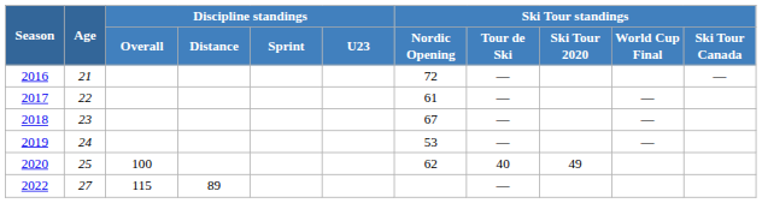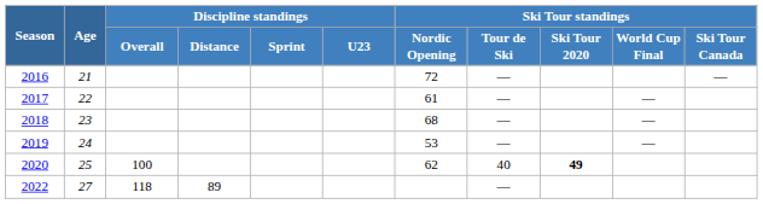 <table class="wikitable" style="font-size:95%; text-align:center; border:grey solid 1px; border-collapse:collapse; background:#ffffff;">
 <tr>
 <th style="background-color:#369; color:white; width:60px;" rowspan="2"> Season </th>
 <th style="background-color:#369; color:white; width:40px;" rowspan="2"> Age </th>
 <th style="background-color:#4180be; color:white;" colspan="4">Discipline standings</th>
 <th style="background-color:#4180be; color:white;" colspan="5">Ski Tour standings</th>
 </tr>
 <tr>
 <th style="background-color:#4180be; color:white; width:75px;">Overall</th>
 <th style="background-color:#4180be; color:white; width:75px;">Distance</th>
 <th style="background-color:#4180be; color:white; width:75px;">Sprint</th>
 <th style="background-color:#4180be; color:white; width:75px;">U23</th>
 <th style="background-color:#4180be; color:white; width:75px;">Nordic<br>Opening</th>
 <th style="background-color:#4180be; color:white; width:75px;">Tour de<br>Ski</th>
 <th style="background-color:#4180be; color:white; width:75px;">Ski Tour<br>2020</th>
 <th style="background-color:#4180be; color:white; width:75px;">World Cup<br>Final</th>
 <th style="background-color:#4180be; color:white; width:75px;">Ski Tour<br>Canada</th>
 </tr>
 <tr>
 <td><a href='#'>2016</a></td>
 <td><em>21</em></td>
 <td></td>
 <td></td>
 <td></td>
 <td></td>
 <td>72</td>
 <td>—</td>
 <td></td>
 <td></td>
 <td>—</td>
 </tr>
 <tr>
 <td><a href='#'>2017</a></td>
 <td><em>22</em></td>
 <td></td>
 <td></td>
 <td></td>
 <td></td>
 <td>61</td>
 <td>—</td>
 <td></td>
 <td>—</td>
 <td></td>
 </tr>
 <tr>
 <td><a href='#'>2018</a></td>
 <td><em>23</em></td>
 <td></td>
 <td></td>
 <td></td>
 <td></td>
-<td>67</td>
+<td>68</td>
 <td>—</td>
 <td></td>
 <td>—</td>
 <td></td>
 </tr>
 <tr>
 <td><a href='#'>2019</a></td>
 <td><em>24</em></td>
 <td></td>
 <td></td>
 <td></td>
 <td></td>
 <td>53</td>
 <td>—</td>
 <td></td>
 <td>—</td>
 <td></td>
 </tr>
 <tr>
 <td><a href='#'>2020</a></td>
 <td><em>25</em></td>
 <td>100</td>
 <td></td>
 <td></td>
 <td></td>
 <td>62</td>
 <td>40</td>
-<td>49</td>
+<td><strong>49</strong></td>
 <td></td>
 <td></td>
 </tr>
 <tr>
 <td><a href='#'>2022</a></td>
 <td><em>27</em></td>
-<td>115</td>
+<td>118</td>
 <td>89</td>
 <td></td>
 <td></td>
 <td></td>
 <td>—</td>
 <td></td>
 <td></td>
 <td></td>
 </tr>
 </table>
